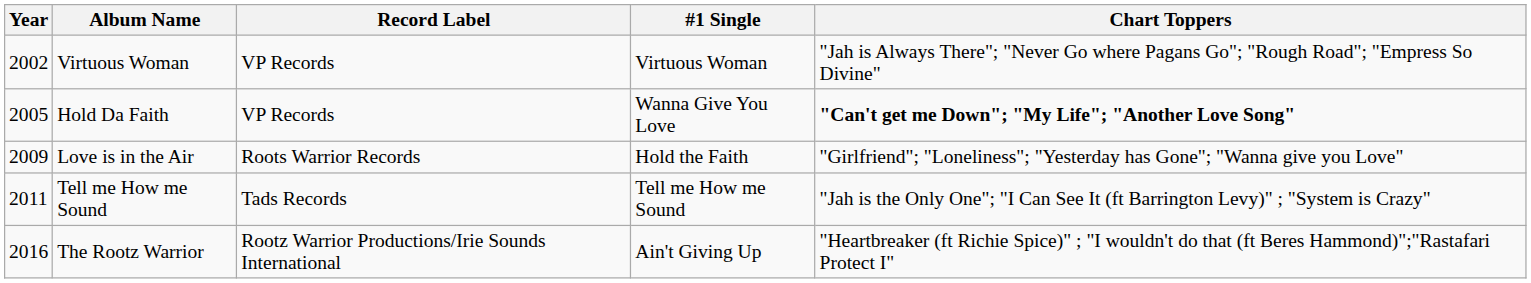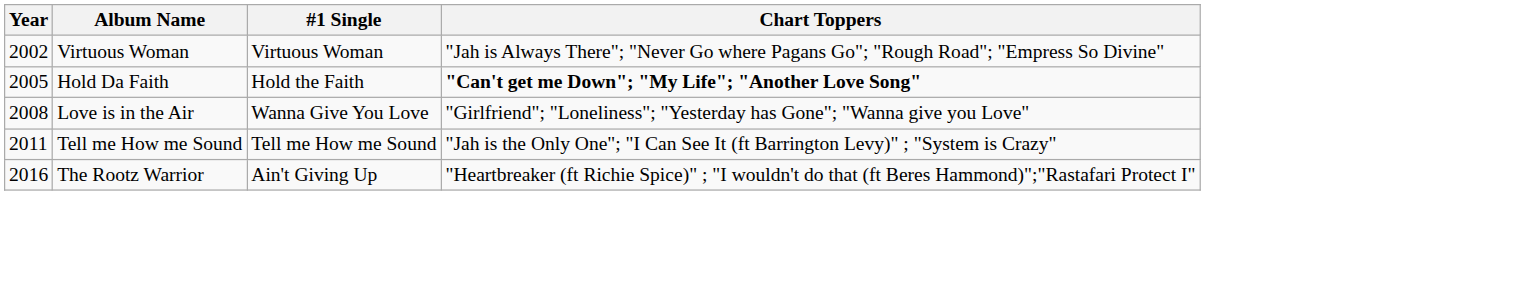 <table class="wikitable">
 <tr>
 <th>Year</th>
 <th>Album Name</th>
-<th>Record Label</th>
 <th>#1 Single</th>
 <th>Chart Toppers</th>
 </tr>
 <tr>
 <td>2002</td>
 <td>Virtuous Woman</td>
-<td>VP Records</td>
 <td>Virtuous Woman</td>
 <td>"Jah is Always There";  "Never Go where Pagans Go";  "Rough Road"; "Empress So Divine"</td>
 </tr>
 <tr>
 <td>2005</td>
 <td>Hold Da Faith</td>
-<td>VP Records</td>
-<td>Wanna Give You Love</td>
+<td>Hold the Faith</td>
 <td><strong>"Can't get me Down"; "My Life"; "Another Love Song"</strong></td>
 </tr>
 <tr>
-<td>2009</td>
+<td>2008</td>
 <td>Love is in the Air</td>
-<td>Roots Warrior Records</td>
-<td>Hold the Faith</td>
+<td>Wanna Give You Love</td>
 <td>"Girlfriend"; "Loneliness"; "Yesterday has Gone"; "Wanna give you Love"</td>
 </tr>
 <tr>
 <td>2011</td>
 <td>Tell me How me Sound</td>
-<td>Tads Records</td>
 <td>Tell me How me Sound</td>
 <td>"Jah is the Only One"; "I Can See It (ft Barrington Levy)" ; "System is Crazy"</td>
 </tr>
 <tr>
 <td>2016</td>
 <td>The Rootz Warrior</td>
-<td>Rootz Warrior Productions/Irie Sounds International</td>
 <td>Ain't Giving Up</td>
 <td>"Heartbreaker (ft Richie Spice)" ; "I wouldn't do that (ft Beres Hammond)";"Rastafari Protect I"</td>
 </tr>
 </table>
